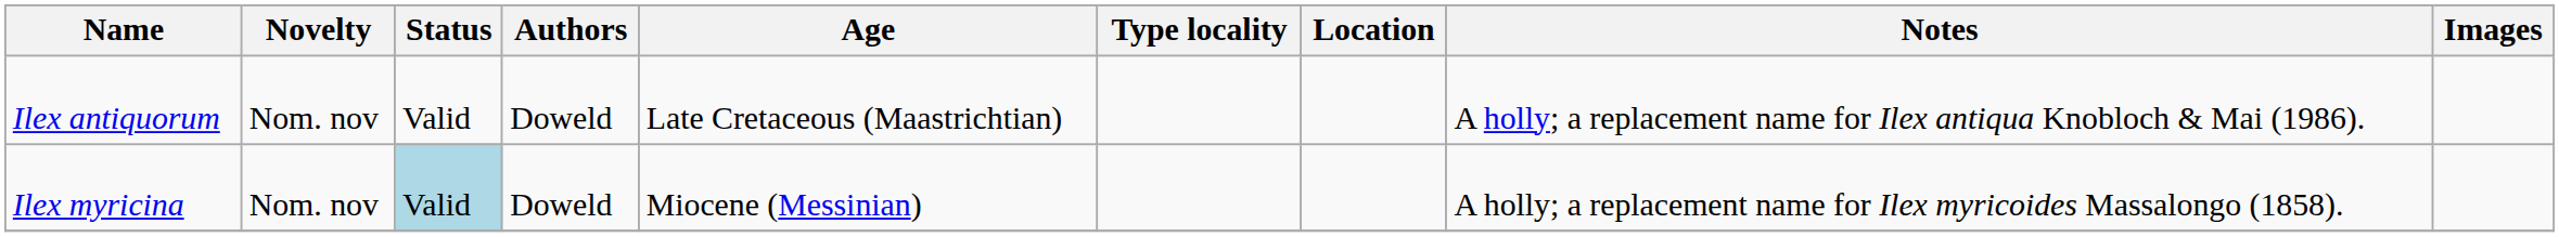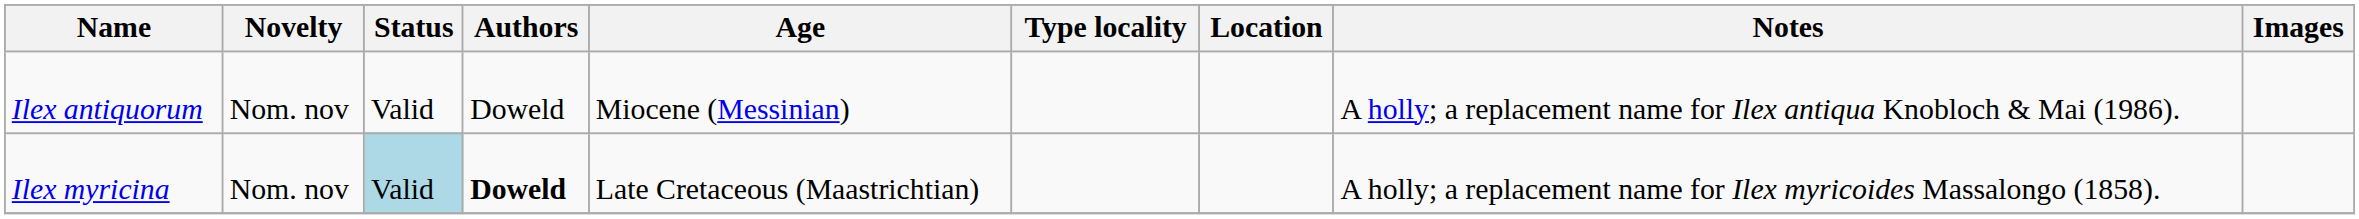 <table class="wikitable sortable" align="center" width="100%">
 <tr>
 <th>Name</th>
 <th>Novelty</th>
 <th>Status</th>
 <th>Authors</th>
 <th>Age</th>
 <th>Type locality</th>
 <th>Location</th>
 <th>Notes</th>
 <th>Images</th>
 </tr>
 <tr>
 <td><br><em><a href='#'>Ilex antiquorum</a></em></td>
 <td><br>Nom. nov</td>
 <td><br>Valid</td>
 <td><br>Doweld</td>
-<td><br>Late Cretaceous (Maastrichtian)</td>
+<td><br>Miocene (<a href='#'>Messinian</a>)</td>
 <td></td>
 <td><br></td>
 <td><br>A <a href='#'>holly</a>; a replacement name for <em>Ilex antiqua</em> Knobloch & Mai (1986).</td>
 <td></td>
 </tr>
 <tr>
 <td><br><em><a href='#'>Ilex myricina</a></em></td>
 <td><br>Nom. nov</td>
 <td style="background: lightblue;"><br>Valid</td>
-<td><br>Doweld</td>
-<td><br>Miocene (<a href='#'>Messinian</a>)</td>
+<td><strong><br>Doweld</strong></td>
+<td><br>Late Cretaceous (Maastrichtian)</td>
 <td></td>
 <td><br></td>
 <td><br>A holly; a replacement name for <em>Ilex myricoides</em> Massalongo (1858).</td>
 <td></td>
 </tr>
 <tr>
 </tr>
 </table>
